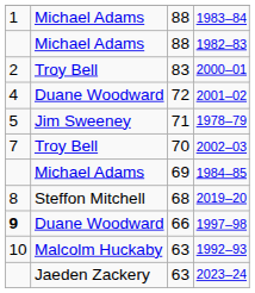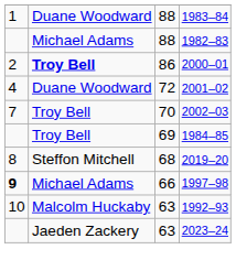 <table class="wikitable">
 <tr>
 </tr>
 <tr>
 <td>1</td>
-<td><a href='#'>Michael Adams</a></td>
+<td><a href='#'>Duane Woodward</a></td>
 <td>88</td>
 <td style="font-size:80%;"><a href='#'>1983–84</a></td>
 </tr>
 <tr>
 <td></td>
 <td><a href='#'>Michael Adams</a></td>
 <td>88</td>
 <td style="font-size:80%;"><a href='#'>1982–83</a></td>
 </tr>
 <tr>
 <td>2</td>
-<td><a href='#'>Troy Bell</a></td>
-<td>83</td>
+<td><strong><a href='#'>Troy Bell</a></strong></td>
+<td>86</td>
 <td style="font-size:80%;"><a href='#'>2000–01</a></td>
 </tr>
 <tr>
 <td>4</td>
 <td><a href='#'>Duane Woodward</a></td>
 <td>72</td>
 <td style="font-size:80%;"><a href='#'>2001–02</a></td>
 </tr>
 <tr>
-<td>5</td>
-<td><a href='#'>Jim Sweeney</a></td>
-<td>71</td>
-<td style="font-size:80%;"><a href='#'>1978–79</a></td>
-</tr>
-<tr>
 <td>7</td>
 <td><a href='#'>Troy Bell</a></td>
 <td>70</td>
 <td style="font-size:80%;"><a href='#'>2002–03</a></td>
 </tr>
 <tr>
 <td></td>
-<td><a href='#'>Michael Adams</a></td>
+<td><a href='#'>Troy Bell</a></td>
 <td>69</td>
 <td style="font-size:80%;"><a href='#'>1984–85</a></td>
 </tr>
 <tr>
 <td>8</td>
 <td>Steffon Mitchell</td>
 <td>68</td>
 <td style="font-size:80%;"><a href='#'>2019–20</a></td>
 </tr>
 <tr>
 <td><strong>9</strong></td>
-<td><a href='#'>Duane Woodward</a></td>
+<td><a href='#'>Michael Adams</a></td>
 <td>66</td>
 <td style="font-size:80%;"><a href='#'>1997–98</a></td>
 </tr>
 <tr>
 <td>10</td>
 <td><a href='#'>Malcolm Huckaby</a></td>
 <td>63</td>
 <td style="font-size:80%;"><a href='#'>1992–93</a></td>
 </tr>
 <tr>
 <td></td>
 <td>Jaeden Zackery</td>
 <td>63</td>
 <td style="font-size:80%;"><a href='#'>2023–24</a></td>
 </tr>
 </table>
